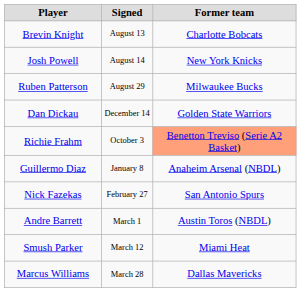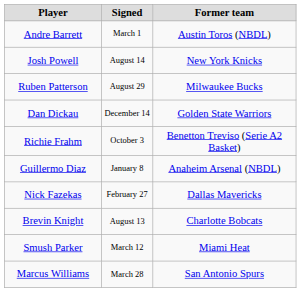 <table class="wikitable" style="text-align: center">
 <tr align="center" bgcolor="#dddddd">
 <td style="width:140px"><strong>Player</strong></td>
 <td style="width:70px"><strong>Signed</strong></td>
 <td style="width:210px"><strong>Former team</strong></td>
 </tr>
 <tr style="height:40px">
-<td><a href='#'>Brevin Knight</a></td>
-<td style="font-size: 80%">August 13</td>
-<td><a href='#'>Charlotte Bobcats</a></td>
+<td><a href='#'>Andre Barrett</a></td>
+<td style="font-size: 80%">March 1</td>
+<td><a href='#'>Austin Toros</a> (<a href='#'>NBDL</a>)</td>
 </tr>
 <tr style="height:40px">
 <td><a href='#'>Josh Powell</a></td>
 <td style="font-size: 80%">August 14</td>
 <td><a href='#'>New York Knicks</a></td>
 </tr>
 <tr style="height:40px">
 <td><a href='#'>Ruben Patterson</a></td>
 <td style="font-size: 80%">August 29</td>
 <td><a href='#'>Milwaukee Bucks</a></td>
 </tr>
 <tr style="height:40px">
 <td><a href='#'>Dan Dickau</a></td>
 <td style="font-size: 80%">December 14</td>
 <td><a href='#'>Golden State Warriors</a></td>
 </tr>
 <tr style="height:40px">
 <td><a href='#'>Richie Frahm</a></td>
 <td style="font-size: 80%">October 3</td>
-<td style="background: lightsalmon;"><a href='#'>Benetton Treviso</a> (<a href='#'>Serie A2 Basket</a>)</td>
+<td><a href='#'>Benetton Treviso</a> (<a href='#'>Serie A2 Basket</a>)</td>
 </tr>
 <tr style="height:40px">
 <td><a href='#'>Guillermo Diaz</a></td>
 <td style="font-size: 80%">January 8</td>
 <td><a href='#'>Anaheim Arsenal</a> (<a href='#'>NBDL</a>)</td>
 </tr>
 <tr style="height:40px">
 <td><a href='#'>Nick Fazekas</a></td>
 <td style="font-size: 80%">February 27</td>
-<td><a href='#'>San Antonio Spurs</a></td>
+<td><a href='#'>Dallas Mavericks</a></td>
 </tr>
 <tr style="height:40px">
-<td><a href='#'>Andre Barrett</a></td>
-<td style="font-size: 80%">March 1</td>
-<td><a href='#'>Austin Toros</a> (<a href='#'>NBDL</a>)</td>
+<td><a href='#'>Brevin Knight</a></td>
+<td style="font-size: 80%">August 13</td>
+<td><a href='#'>Charlotte Bobcats</a></td>
 </tr>
 <tr style="height:40px">
 <td><a href='#'>Smush Parker</a></td>
 <td style="font-size: 80%">March 12</td>
 <td><a href='#'>Miami Heat</a></td>
 </tr>
 <tr style="height:40px">
 <td><a href='#'>Marcus Williams</a></td>
 <td style="font-size: 80%">March 28</td>
-<td><a href='#'>Dallas Mavericks</a></td>
+<td><a href='#'>San Antonio Spurs</a></td>
 </tr>
 </table>
